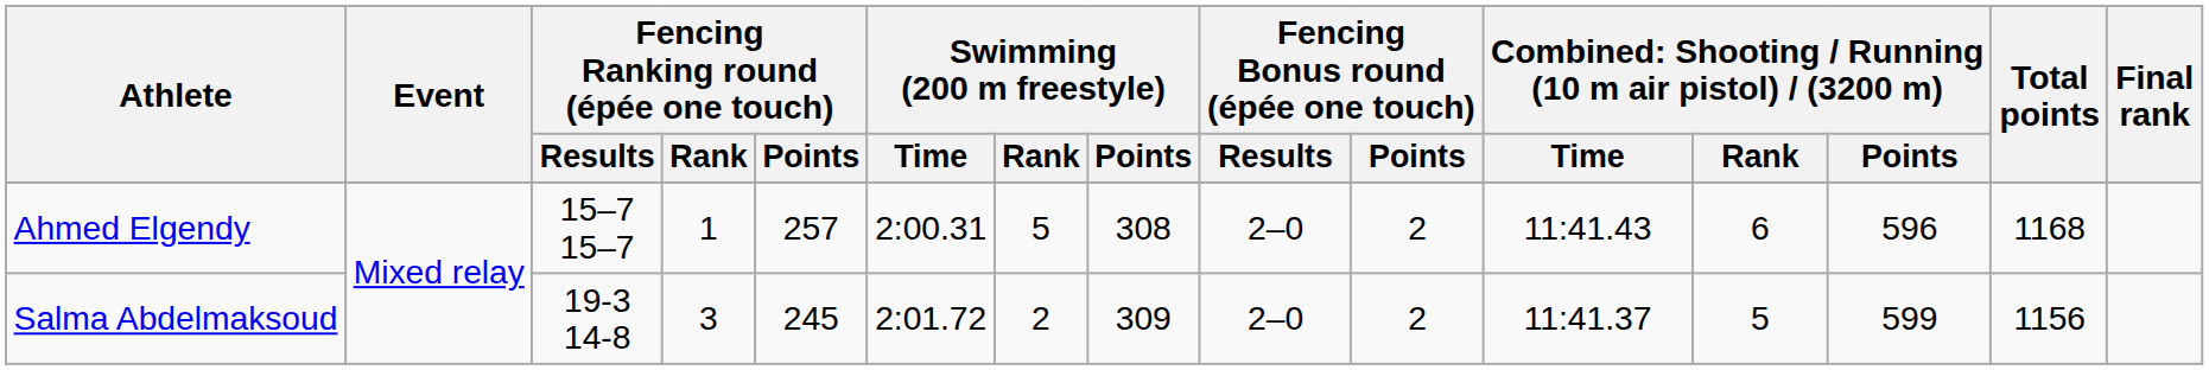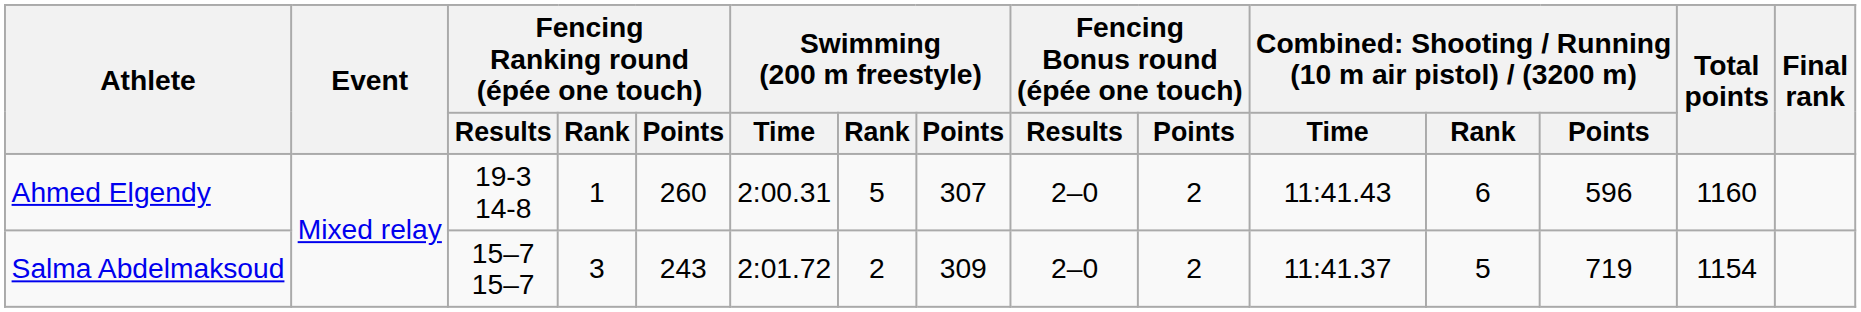 <table class="wikitable" style="font-size:90%;">
 <tr>
 <th rowspan=2>Athlete</th>
 <th rowspan=2>Event</th>
 <th colspan=3>Fencing<br>Ranking round<br><span>(épée one touch)</span></th>
 <th colspan=3>Swimming<br><span>(200 m freestyle)</span></th>
 <th colspan=2>Fencing<br>Bonus round<br><span>(épée one touch)</span></th>
 <th colspan=3>Combined: Shooting / Running<br><span>(10 m air pistol) / (3200 m)</span></th>
 <th rowspan=2>Total<br>points</th>
 <th rowspan=2>Final<br>rank</th>
 </tr>
 <tr style="font-size:95%">
 <th>Results</th>
 <th>Rank</th>
 <th>Points</th>
 <th>Time</th>
 <th>Rank</th>
 <th>Points</th>
 <th>Results</th>
 <th>Points</th>
 <th>Time</th>
 <th>Rank</th>
 <th>Points</th>
 </tr>
 <tr align=center>
 <td align=left><a href='#'>Ahmed Elgendy</a><br></td>
 <td rowspan=2 align=left><a href='#'>Mixed relay</a></td>
-<td>15–7<br>15–7</td>
+<td>19-3<br>14-8</td>
 <td>1</td>
-<td>257</td>
+<td>260</td>
 <td>2:00.31</td>
 <td>5</td>
-<td>308</td>
+<td>307</td>
 <td>2–0</td>
 <td>2</td>
 <td>11:41.43</td>
 <td>6</td>
 <td>596</td>
-<td>1168</td>
+<td>1160</td>
 <td></td>
 </tr>
 <tr align=center>
 <td align=left><a href='#'>Salma Abdelmaksoud</a><br></td>
-<td>19-3<br>14-8</td>
+<td>15–7<br>15–7</td>
 <td>3</td>
-<td>245</td>
+<td>243</td>
 <td>2:01.72</td>
 <td>2</td>
 <td>309</td>
 <td>2–0</td>
 <td>2</td>
 <td>11:41.37</td>
 <td>5</td>
-<td>599</td>
-<td>1156</td>
+<td>719</td>
+<td>1154</td>
 <td></td>
 </tr>
 </table>
